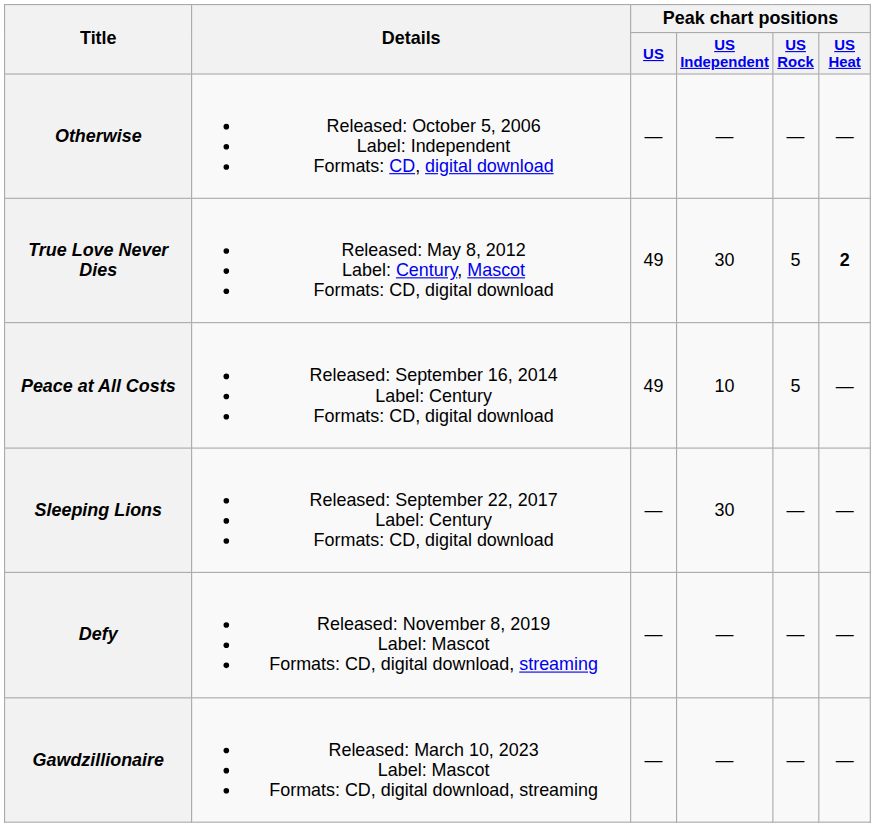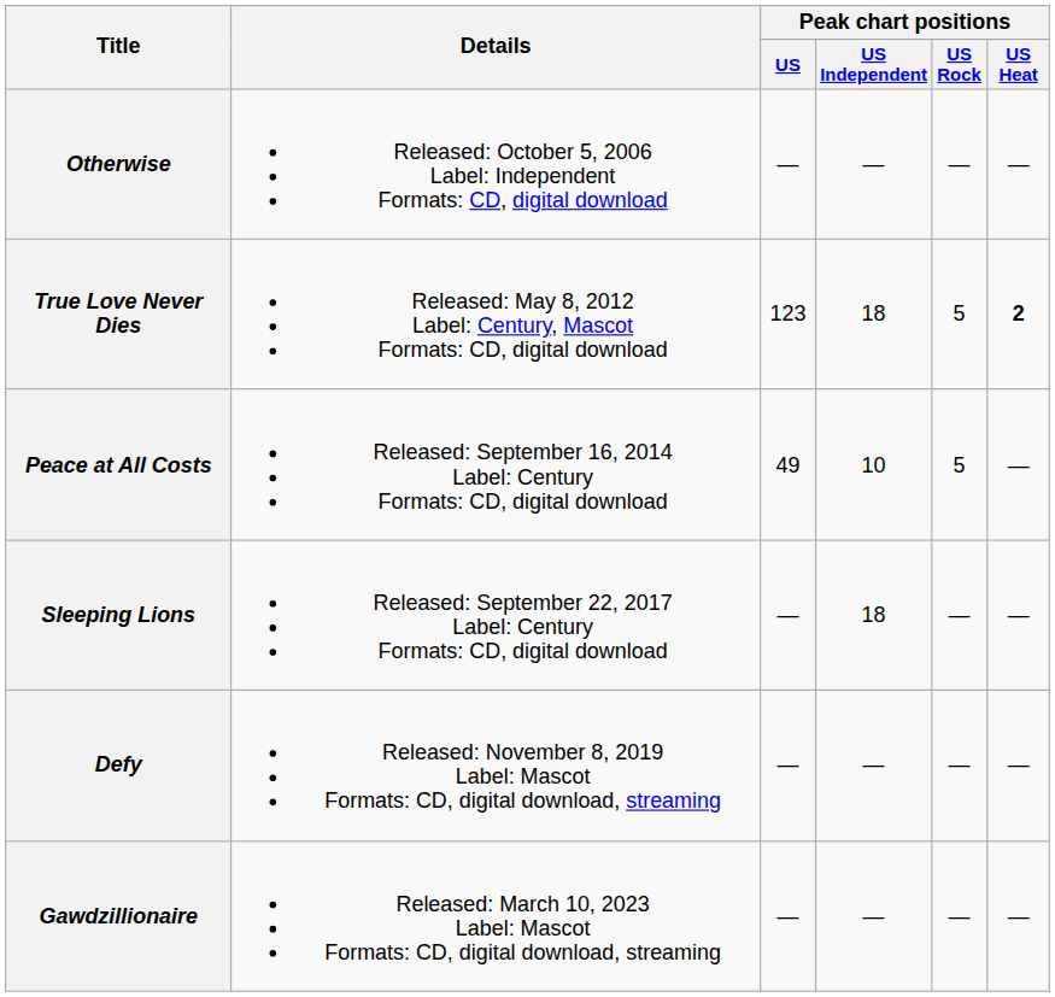 <table class="wikitable plainrowheaders" style="text-align:center;">
 <tr>
 <th rowspan="2" style="width:10em;">Title</th>
 <th rowspan="2" style="width:24em;">Details</th>
 <th colspan="4">Peak chart positions</th>
 </tr>
 <tr style="font-size:smaller;">
 <th style="width:35px;"><a href='#'>US</a><br></th>
 <th style="width:35px;"><a href='#'>US<br>Independent</a><br></th>
 <th style="width:35px;"><a href='#'>US Rock</a><br></th>
 <th style="width:40px;"><a href='#'>US<br>Heat</a><br></th>
 </tr>
 <tr>
 <th scope="row"><em>Otherwise</em></th>
 <td><br><ul><li>Released: October 5, 2006</li><li>Label: Independent</li><li>Formats: <a href='#'>CD</a>, <a href='#'>digital download</a></li></ul></td>
 <td>—</td>
 <td>—</td>
 <td>—</td>
 <td>—</td>
 </tr>
 <tr>
 <th scope="row"><em>True Love Never Dies</em></th>
 <td><br><ul><li>Released: May 8, 2012</li><li>Label: <a href='#'>Century</a>, <a href='#'>Mascot</a></li><li>Formats: CD, digital download</li></ul></td>
-<td>49</td>
-<td>30</td>
+<td>123</td>
+<td>18</td>
 <td>5</td>
 <td><strong>2</strong></td>
 </tr>
 <tr>
 <th scope="row"><em>Peace at All Costs</em></th>
 <td><br><ul><li>Released: September 16, 2014</li><li>Label: Century</li><li>Formats: CD, digital download</li></ul></td>
 <td>49</td>
 <td>10</td>
 <td>5</td>
 <td>—</td>
 </tr>
 <tr>
 <th scope="row"><em>Sleeping Lions</em></th>
 <td><br><ul><li>Released: September 22, 2017</li><li>Label: Century</li><li>Formats: CD, digital download</li></ul></td>
 <td>—</td>
-<td>30</td>
+<td>18</td>
 <td>—</td>
 <td>—</td>
 </tr>
 <tr>
 <th scope="row"><em>Defy</em></th>
 <td><br><ul><li>Released: November 8, 2019</li><li>Label: Mascot</li><li>Formats: CD, digital download, <a href='#'>streaming</a></li></ul></td>
 <td>—</td>
 <td>—</td>
 <td>—</td>
 <td>—</td>
 </tr>
 <tr>
 <th scope="row"><em>Gawdzillionaire</em></th>
 <td><br><ul><li>Released: March 10, 2023</li><li>Label: Mascot</li><li>Formats: CD, digital download, streaming</li></ul></td>
 <td>—</td>
 <td>—</td>
 <td>—</td>
 <td>—</td>
 </tr>
 </table>
